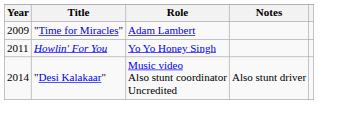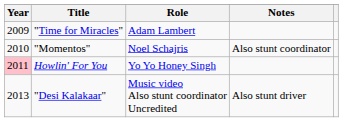 <table class="wikitable sortable">
 <tr>
 </tr>
 <tr>
 <th>Year</th>
 <th>Title</th>
 <th>Role</th>
 <th class="unsortable">Notes</th>
 <th class="unsortable"></th>
 </tr>
 <tr>
 <td>2009</td>
 <td>"<a href='#'>Time for Miracles</a>"</td>
 <td><a href='#'>Adam Lambert</a></td>
 <td></td>
 <td align=center></td>
 </tr>
 <tr>
-<td>2011</td>
+<td>2010</td>
+<td>"Momentos"</td>
+<td><a href='#'>Noel Schajris</a></td>
+<td>Also stunt coordinator</td>
+<td align=center></td>
+</tr>
+<tr>
+<td style="background: pink;">2011</td>
 <td><em><a href='#'>Howlin' For You</a></em></td>
 <td><a href='#'>Yo Yo Honey Singh</a></td>
 <td align=center></td>
 </tr>
 <tr>
-<td>2014</td>
+<td>2013</td>
 <td>"<a href='#'>Desi Kalakaar</a>"</td>
 <td><a href='#'>Music video</a><br>Also stunt coordinator<br>Uncredited</td>
 <td>Also stunt driver</td>
 <td align=center></td>
 </tr>
 </table>
